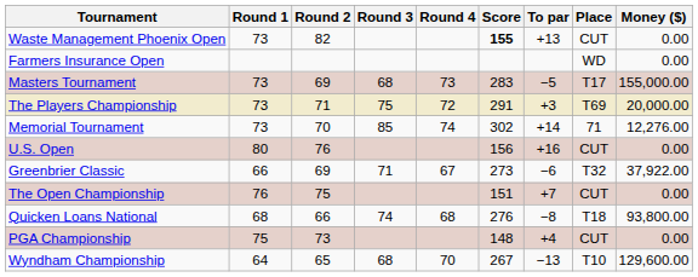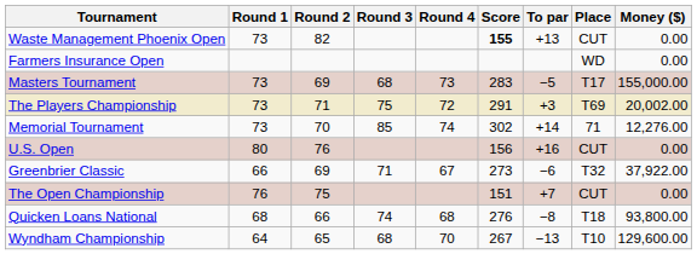 <table class=wikitable style="font-size:95%;text-align:center">
 <tr>
 <th>Tournament</th>
 <th>Round 1</th>
 <th>Round 2</th>
 <th>Round 3</th>
 <th>Round 4</th>
 <th>Score</th>
 <th>To par</th>
 <th>Place</th>
 <th>Money ($)</th>
 </tr>
 <tr>
 <td align=left><a href='#'>Waste Management Phoenix Open</a></td>
 <td>73</td>
 <td>82</td>
 <td></td>
 <td></td>
 <td><strong>155</strong></td>
 <td>+13</td>
 <td>CUT</td>
 <td align=right>0.00</td>
 </tr>
 <tr>
 <td align=left><a href='#'>Farmers Insurance Open</a></td>
 <td></td>
 <td></td>
 <td></td>
 <td></td>
 <td></td>
 <td></td>
 <td>WD</td>
 <td align=right>0.00</td>
 </tr>
 <tr style="background:#e5d1cb;">
 <td align=left><a href='#'>Masters Tournament</a></td>
 <td>73</td>
 <td>69</td>
 <td>68</td>
 <td>73</td>
 <td>283</td>
 <td>−5</td>
 <td>T17</td>
 <td align=right>155,000.00</td>
 </tr>
 <tr style="background:#f2ecce;">
 <td align=left><a href='#'>The Players Championship</a></td>
 <td>73</td>
 <td>71</td>
 <td>75</td>
 <td>72</td>
 <td>291</td>
 <td>+3</td>
 <td>T69</td>
-<td align=right>20,000.00</td>
+<td align=right>20,002.00</td>
 </tr>
 <tr>
 <td align=left><a href='#'>Memorial Tournament</a></td>
 <td>73</td>
 <td>70</td>
 <td>85</td>
 <td>74</td>
 <td>302</td>
 <td>+14</td>
 <td>71</td>
 <td align=right>12,276.00</td>
 </tr>
 <tr style="background:#e5d1cb;">
 <td align=left><a href='#'>U.S. Open</a></td>
 <td>80</td>
 <td>76</td>
 <td></td>
 <td></td>
 <td>156</td>
 <td>+16</td>
 <td>CUT</td>
 <td align=right>0.00</td>
 </tr>
 <tr>
 <td align=left><a href='#'>Greenbrier Classic</a></td>
 <td>66</td>
 <td>69</td>
 <td>71</td>
 <td>67</td>
 <td>273</td>
 <td>−6</td>
 <td>T32</td>
 <td align=right>37,922.00</td>
 </tr>
 <tr style="background:#e5d1cb;">
 <td align=left><a href='#'>The Open Championship</a></td>
 <td>76</td>
 <td>75</td>
 <td></td>
 <td></td>
 <td>151</td>
 <td>+7</td>
 <td>CUT</td>
 <td align=right>0.00</td>
 </tr>
 <tr>
 <td align=left><a href='#'>Quicken Loans National</a></td>
 <td>68</td>
 <td>66</td>
 <td>74</td>
 <td>68</td>
 <td>276</td>
 <td>−8</td>
 <td>T18</td>
 <td align=right>93,800.00</td>
 </tr>
-<tr style="background:#e5d1cb;">
-<td align=left><a href='#'>PGA Championship</a></td>
-<td>75</td>
-<td>73</td>
-<td></td>
-<td></td>
-<td>148</td>
-<td>+4</td>
-<td>CUT</td>
-<td align=right>0.00</td>
-</tr>
 <tr>
 <td align=left><a href='#'>Wyndham Championship</a></td>
 <td>64</td>
 <td>65</td>
 <td>68</td>
 <td>70</td>
 <td>267</td>
 <td>−13</td>
 <td>T10</td>
 <td align=right>129,600.00</td>
 </tr>
 </table>
